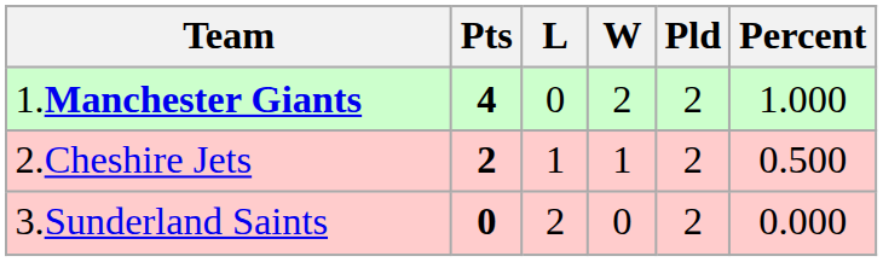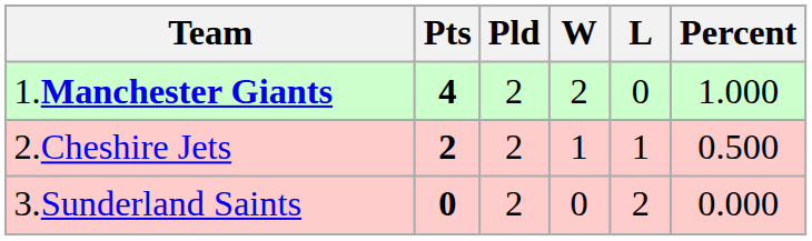 <table class="wikitable" style="text-align: center;">
 <tr>
 <th width="175">Team</th>
 <th width="20" abbr="Points">Pts</th>
+<th width="20" abbr="Played">Pld</th>
+<th width="20" abbr="Won">W</th>
 <th width="20" abbr="Lost">L</th>
-<th width="20" abbr="Won">W</th>
-<th width="20" abbr="Played">Pld</th>
 <th width="20" abbr="Percentage">Percent</th>
 </tr>
 <tr style="background: #ccffcc;">
 <td style="text-align:left;">1.<strong><a href='#'>Manchester Giants</a></strong></td>
 <td><strong>4</strong></td>
-<td>0</td>
 <td>2</td>
 <td>2</td>
+<td>0</td>
 <td>1.000</td>
 </tr>
 <tr style="background: #ffcccc;">
 <td style="text-align:left;">2.<a href='#'>Cheshire Jets</a></td>
 <td><strong>2</strong></td>
+<td>2</td>
 <td>1</td>
 <td>1</td>
-<td>2</td>
 <td>0.500</td>
 </tr>
 <tr style="background: #ffcccc;">
 <td style="text-align:left;">3.<a href='#'>Sunderland Saints</a></td>
 <td><strong>0</strong></td>
 <td>2</td>
 <td>0</td>
 <td>2</td>
 <td>0.000</td>
 </tr>
 </table>
